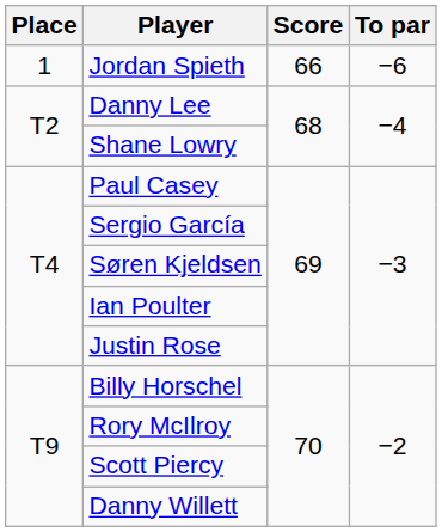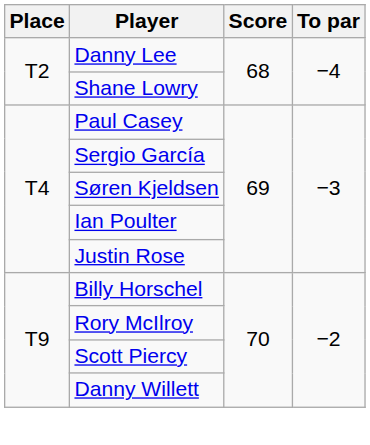 <table class="wikitable">
 <tr>
 <th>Place</th>
 <th>Player</th>
 <th>Score</th>
 <th>To par</th>
-</tr>
-<tr>
-<td align=center>1</td>
-<td> <a href='#'>Jordan Spieth</a></td>
-<td align=center>66</td>
-<td align=center>−6</td>
 </tr>
 <tr>
 <td rowspan=2 align=center>T2</td>
 <td> <a href='#'>Danny Lee</a></td>
 <td rowspan=2 align=center>68</td>
 <td rowspan=2 align=center>−4</td>
 </tr>
 <tr>
 <td> <a href='#'>Shane Lowry</a></td>
 </tr>
 <tr>
 <td rowspan=5 align=center>T4</td>
 <td> <a href='#'>Paul Casey</a></td>
 <td rowspan=5 align=center>69</td>
 <td rowspan=5 align=center>−3</td>
 </tr>
 <tr>
 <td> <a href='#'>Sergio García</a></td>
 </tr>
 <tr>
 <td> <a href='#'>Søren Kjeldsen</a></td>
 </tr>
 <tr>
 <td> <a href='#'>Ian Poulter</a></td>
 </tr>
 <tr>
 <td> <a href='#'>Justin Rose</a></td>
 </tr>
 <tr>
 <td rowspan=4 align=center>T9</td>
 <td> <a href='#'>Billy Horschel</a></td>
 <td rowspan=4 align=center>70</td>
 <td rowspan=4 align=center>−2</td>
 </tr>
 <tr>
 <td> <a href='#'>Rory McIlroy</a></td>
 </tr>
 <tr>
 <td> <a href='#'>Scott Piercy</a></td>
 </tr>
 <tr>
 <td> <a href='#'>Danny Willett</a></td>
 </tr>
 </table>
